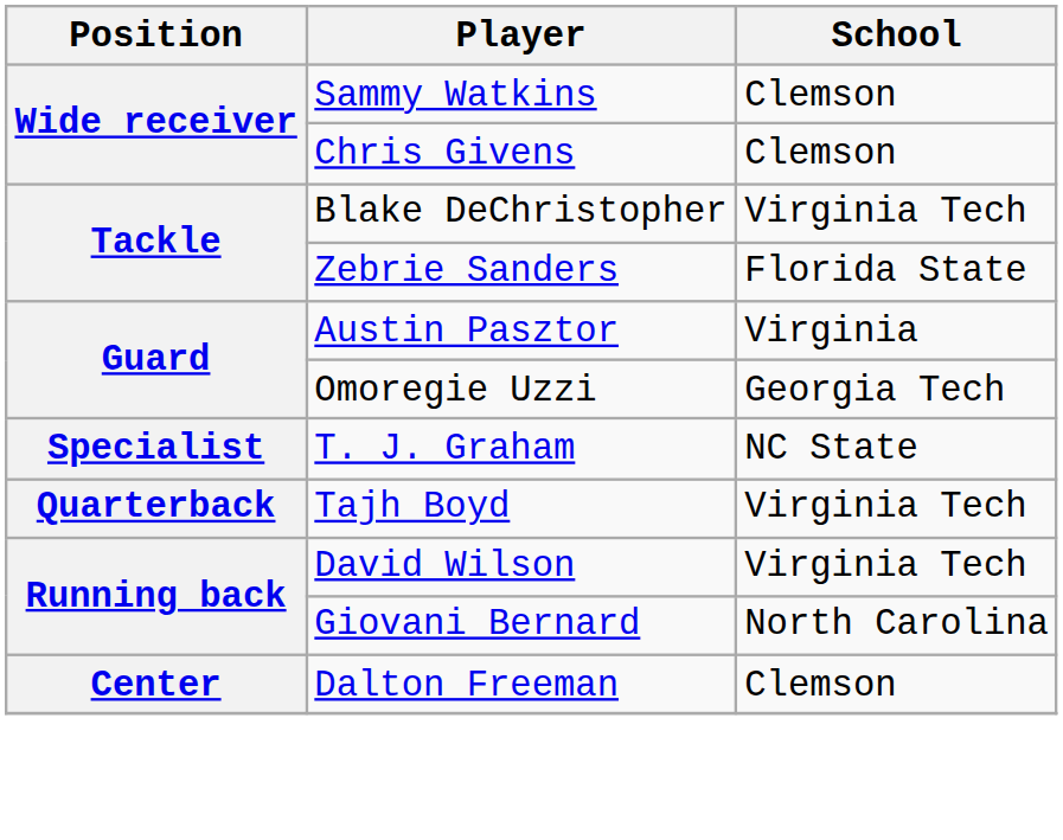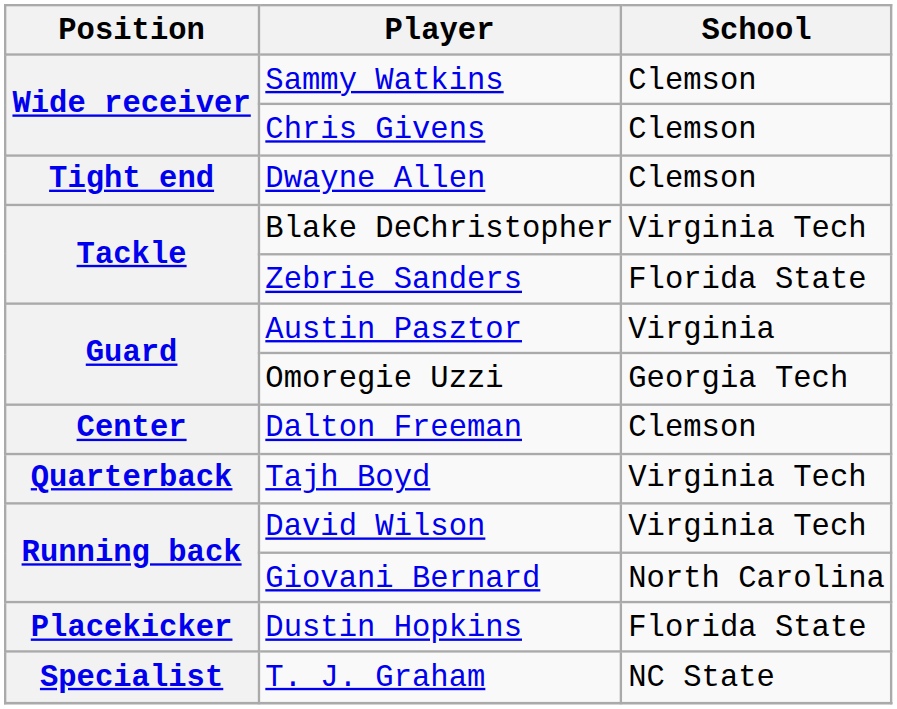 <table class="wikitable">
 <tr>
 <th>Position</th>
 <th>Player</th>
 <th>School</th>
 </tr>
 <tr>
 <th rowspan="2"><a href='#'>Wide receiver</a></th>
 <td><a href='#'>Sammy Watkins</a></td>
 <td>Clemson</td>
 </tr>
 <tr>
 <td><a href='#'>Chris Givens</a></td>
+<td>Clemson</td>
+</tr>
+<tr>
+<th rowspan="1"><a href='#'>Tight end</a></th>
+<td><a href='#'>Dwayne Allen</a></td>
 <td>Clemson</td>
 </tr>
 <tr>
 <th rowspan="2"><a href='#'>Tackle</a></th>
 <td>Blake DeChristopher</td>
 <td>Virginia Tech</td>
 </tr>
 <tr>
 <td><a href='#'>Zebrie Sanders</a></td>
 <td>Florida State</td>
 </tr>
 <tr>
 <th rowspan="2"><a href='#'>Guard</a></th>
 <td><a href='#'>Austin Pasztor</a></td>
 <td>Virginia</td>
 </tr>
 <tr>
 <td>Omoregie Uzzi</td>
 <td>Georgia Tech</td>
 </tr>
 <tr>
-<th rowspan="1"><a href='#'>Specialist</a></th>
-<td><a href='#'>T. J. Graham</a></td>
-<td>NC State</td>
+<th rowspan="1"><a href='#'>Center</a></th>
+<td><a href='#'>Dalton Freeman</a></td>
+<td>Clemson</td>
 </tr>
 <tr>
 <th rowspan="1"><a href='#'>Quarterback</a></th>
 <td><a href='#'>Tajh Boyd</a></td>
 <td>Virginia Tech</td>
 </tr>
 <tr>
 <th rowspan="2"><a href='#'>Running back</a></th>
 <td><a href='#'>David Wilson</a></td>
 <td>Virginia Tech</td>
 </tr>
 <tr>
 <td><a href='#'>Giovani Bernard</a></td>
 <td>North Carolina</td>
 </tr>
 <tr>
-<th rowspan="1"><a href='#'>Center</a></th>
-<td><a href='#'>Dalton Freeman</a></td>
-<td>Clemson</td>
+<th rowspan="1"><a href='#'>Placekicker</a></th>
+<td><a href='#'>Dustin Hopkins</a></td>
+<td>Florida State</td>
+</tr>
+<tr>
+<th rowspan="1"><a href='#'>Specialist</a></th>
+<td><a href='#'>T. J. Graham</a></td>
+<td>NC State</td>
 </tr>
 <tr>
 </tr>
 </table>
